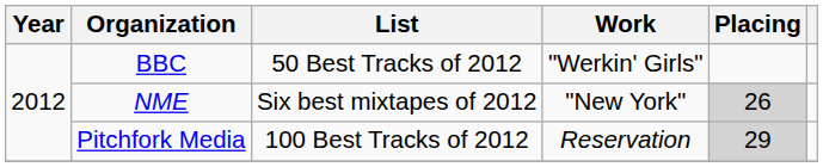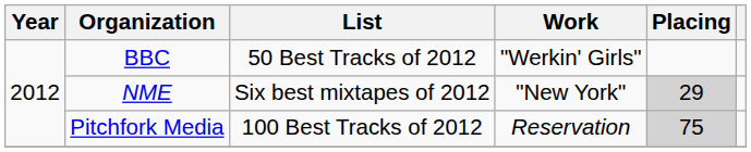 <table class="wikitable plainrowheaders" style="text-align:center;">
 <tr>
 <th>Year</th>
 <th>Organization</th>
 <th>List</th>
 <th>Work</th>
 <th>Placing</th>
 <th></th>
 </tr>
 <tr>
 <td rowspan="3">2012</td>
 <td><a href='#'>BBC</a></td>
 <td>50 Best Tracks of 2012</td>
 <td>"Werkin' Girls"</td>
 <td></td>
 <td></td>
 </tr>
 <tr>
 <td><em><a href='#'>NME</a></em></td>
 <td>Six best mixtapes of 2012</td>
 <td>"New York"</td>
-<td style="background:lightgrey">26</td>
+<td style="background:lightgrey">29</td>
 <td></td>
 </tr>
 <tr>
 <td><a href='#'>Pitchfork Media</a></td>
 <td>100 Best Tracks of 2012</td>
 <td><em>Reservation</em></td>
-<td style="background:lightgrey">29</td>
+<td style="background:lightgrey">75</td>
 <td></td>
 </tr>
 <tr>
 </tr>
 </table>
